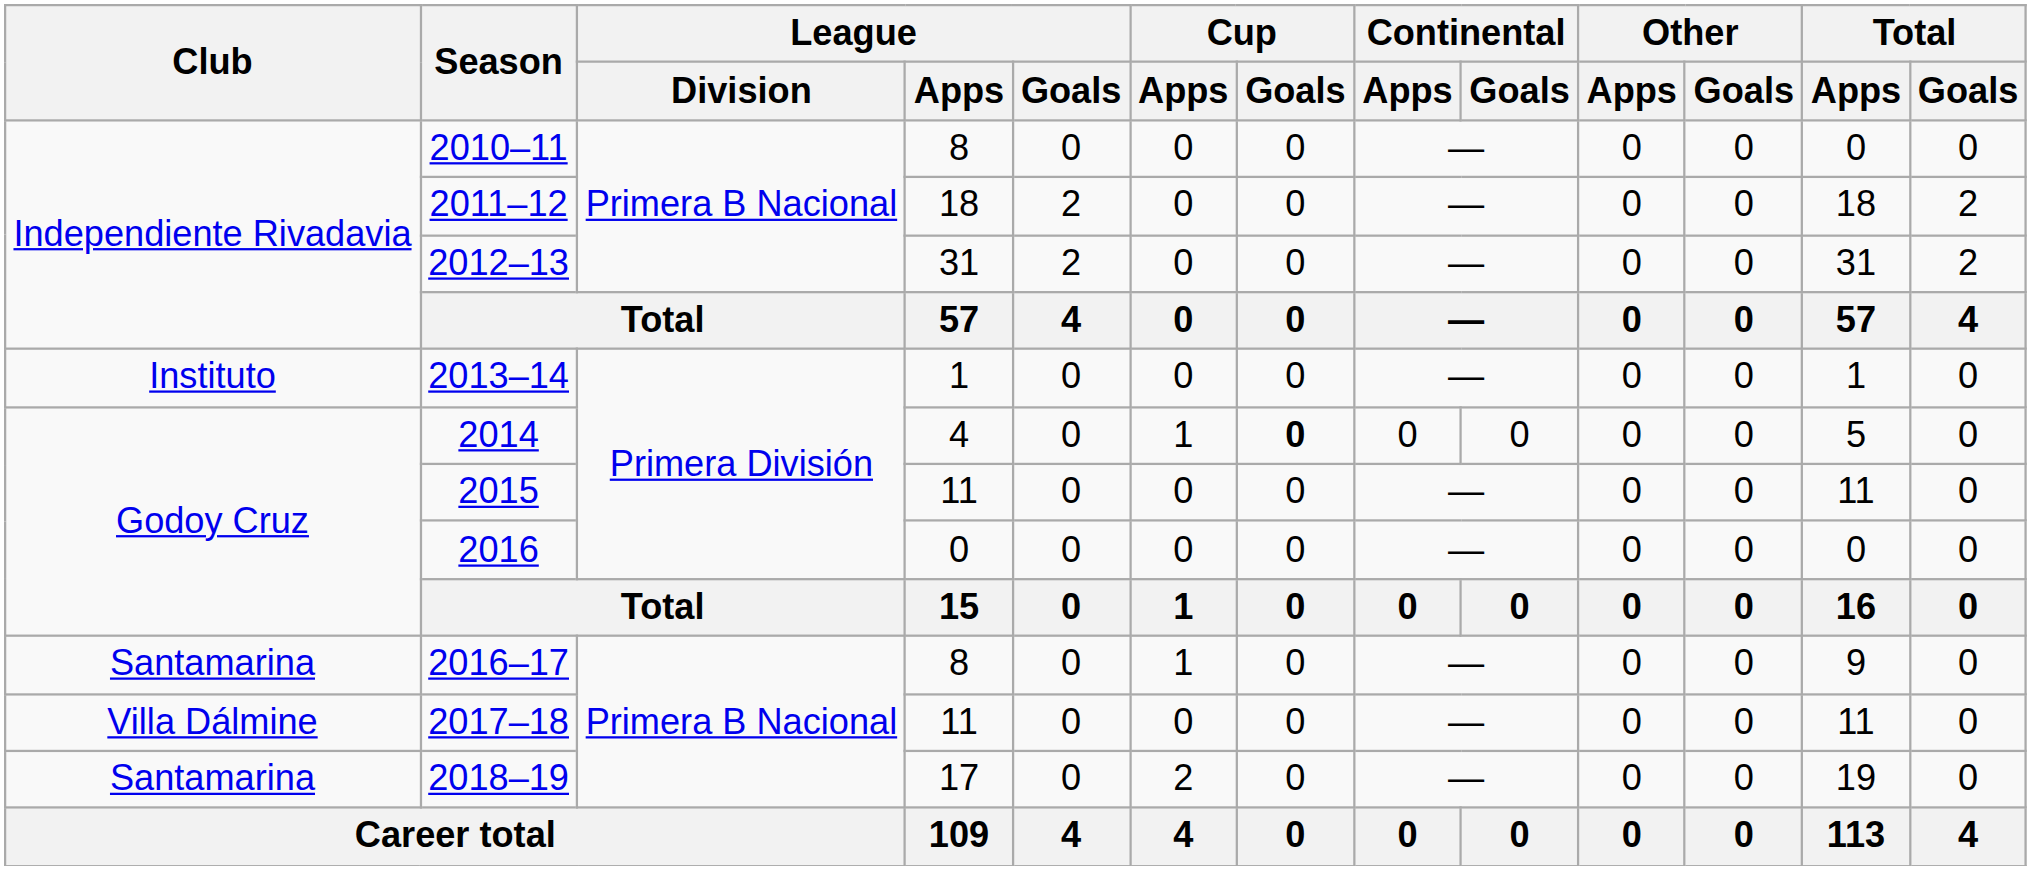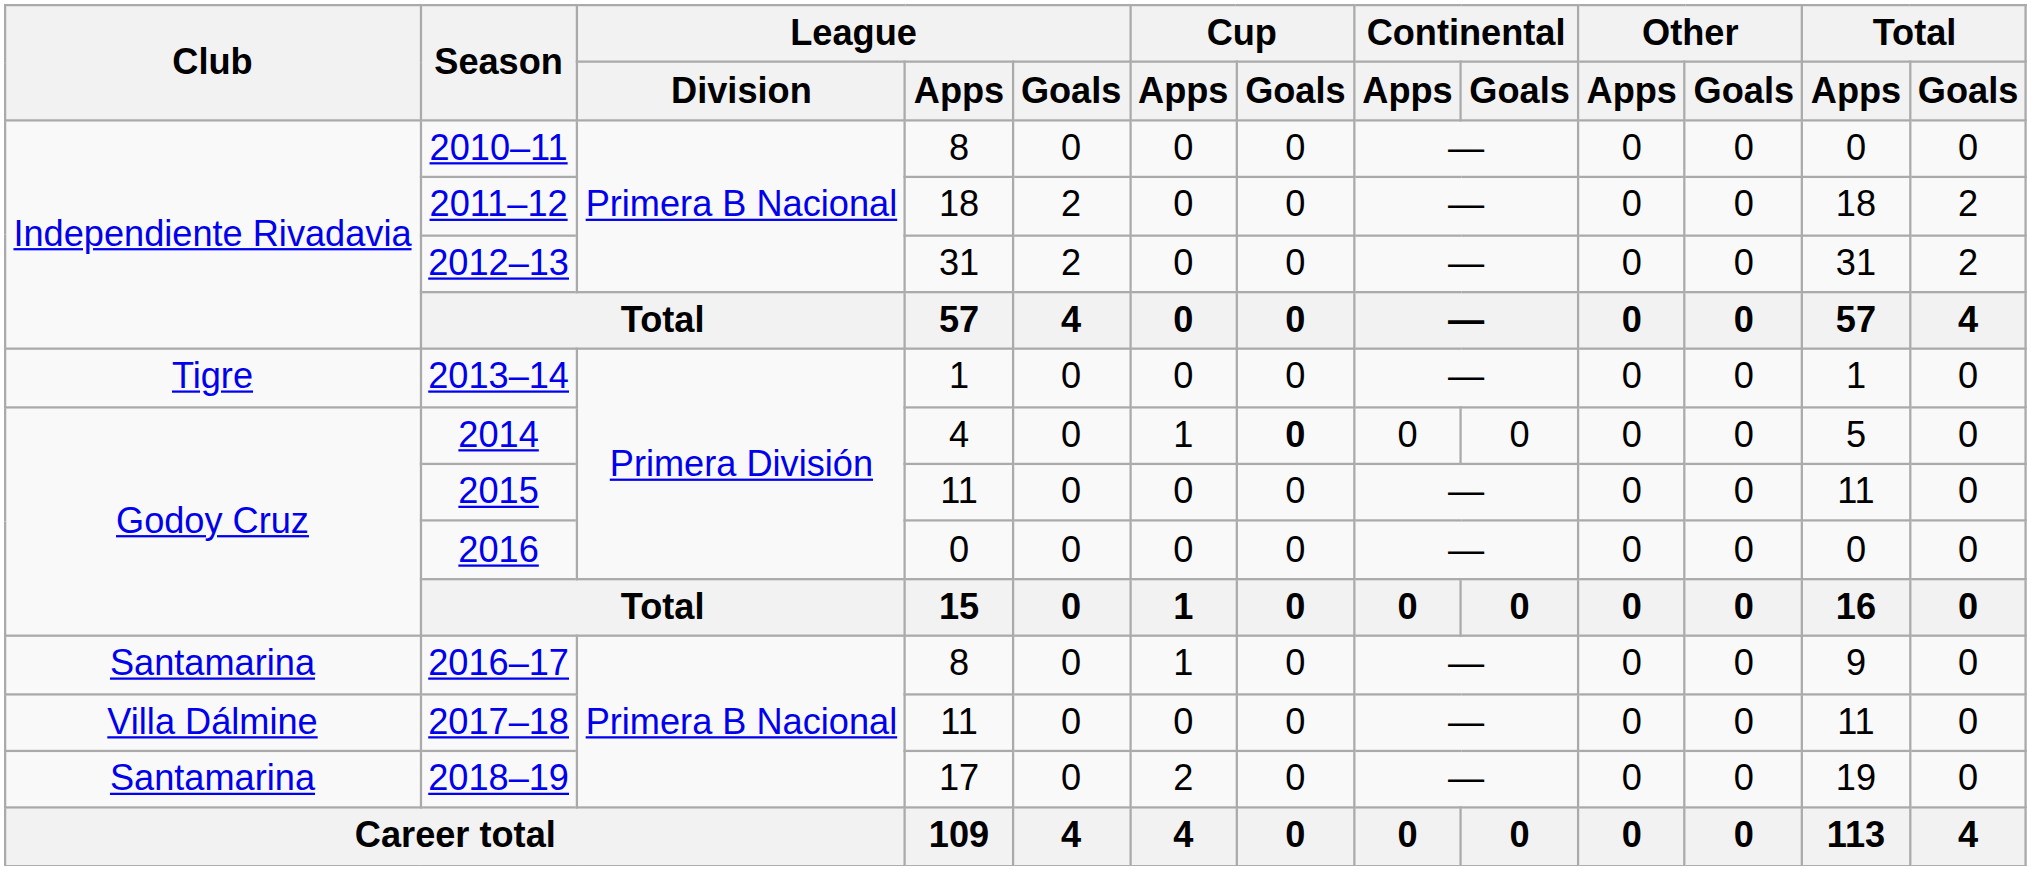 <table class="wikitable" style="text-align:center">
 <tr>
 <th rowspan="2">Club</th>
 <th rowspan="2">Season</th>
 <th colspan="3">League</th>
 <th colspan="2">Cup</th>
 <th colspan="2">Continental</th>
 <th colspan="2">Other</th>
 <th colspan="2">Total</th>
 </tr>
 <tr>
 <th>Division</th>
 <th>Apps</th>
 <th>Goals</th>
 <th>Apps</th>
 <th>Goals</th>
 <th>Apps</th>
 <th>Goals</th>
 <th>Apps</th>
 <th>Goals</th>
 <th>Apps</th>
 <th>Goals</th>
 </tr>
 <tr>
 <td rowspan="4"><a href='#'>Independiente Rivadavia</a></td>
 <td><a href='#'>2010–11</a></td>
 <td rowspan="3"><a href='#'>Primera B Nacional</a></td>
 <td>8</td>
 <td>0</td>
 <td>0</td>
 <td>0</td>
 <td colspan="2">—</td>
 <td>0</td>
 <td>0</td>
 <td>0</td>
 <td>0</td>
 </tr>
 <tr>
 <td><a href='#'>2011–12</a></td>
 <td>18</td>
 <td>2</td>
 <td>0</td>
 <td>0</td>
 <td colspan="2">—</td>
 <td>0</td>
 <td>0</td>
 <td>18</td>
 <td>2</td>
 </tr>
 <tr>
 <td><a href='#'>2012–13</a></td>
 <td>31</td>
 <td>2</td>
 <td>0</td>
 <td>0</td>
 <td colspan="2">—</td>
 <td>0</td>
 <td>0</td>
 <td>31</td>
 <td>2</td>
 </tr>
 <tr>
 <th colspan="2">Total</th>
 <th>57</th>
 <th>4</th>
 <th>0</th>
 <th>0</th>
 <th colspan="2">—</th>
 <th>0</th>
 <th>0</th>
 <th>57</th>
 <th>4</th>
 </tr>
 <tr>
-<td rowspan="1"><a href='#'>Instituto</a></td>
+<td rowspan="1"><a href='#'>Tigre</a></td>
 <td><a href='#'>2013–14</a></td>
 <td rowspan="4"><a href='#'>Primera División</a></td>
 <td>1</td>
 <td>0</td>
 <td>0</td>
 <td>0</td>
 <td colspan="2">—</td>
 <td>0</td>
 <td>0</td>
 <td>1</td>
 <td>0</td>
 </tr>
 <tr>
 <td rowspan="4"><a href='#'>Godoy Cruz</a></td>
 <td><a href='#'>2014</a></td>
 <td>4</td>
 <td>0</td>
 <td>1</td>
 <td><strong>0</strong></td>
 <td>0</td>
 <td>0</td>
 <td>0</td>
 <td>0</td>
 <td>5</td>
 <td>0</td>
 </tr>
 <tr>
 <td><a href='#'>2015</a></td>
 <td>11</td>
 <td>0</td>
 <td>0</td>
 <td>0</td>
 <td colspan="2">—</td>
 <td>0</td>
 <td>0</td>
 <td>11</td>
 <td>0</td>
 </tr>
 <tr>
 <td><a href='#'>2016</a></td>
 <td>0</td>
 <td>0</td>
 <td>0</td>
 <td>0</td>
 <td colspan="2">—</td>
 <td>0</td>
 <td>0</td>
 <td>0</td>
 <td>0</td>
 </tr>
 <tr>
 <th colspan="2">Total</th>
 <th>15</th>
 <th>0</th>
 <th>1</th>
 <th>0</th>
 <th>0</th>
 <th>0</th>
 <th>0</th>
 <th>0</th>
 <th>16</th>
 <th>0</th>
 </tr>
 <tr>
 <td rowspan="1"><a href='#'>Santamarina</a></td>
 <td><a href='#'>2016–17</a></td>
 <td rowspan="3"><a href='#'>Primera B Nacional</a></td>
 <td>8</td>
 <td>0</td>
 <td>1</td>
 <td>0</td>
 <td colspan="2">—</td>
 <td>0</td>
 <td>0</td>
 <td>9</td>
 <td>0</td>
 </tr>
 <tr>
 <td rowspan="1"><a href='#'>Villa Dálmine</a></td>
 <td><a href='#'>2017–18</a></td>
 <td>11</td>
 <td>0</td>
 <td>0</td>
 <td>0</td>
 <td colspan="2">—</td>
 <td>0</td>
 <td>0</td>
 <td>11</td>
 <td>0</td>
 </tr>
 <tr>
 <td rowspan="1"><a href='#'>Santamarina</a></td>
 <td><a href='#'>2018–19</a></td>
 <td>17</td>
 <td>0</td>
 <td>2</td>
 <td>0</td>
 <td colspan="2">—</td>
 <td>0</td>
 <td>0</td>
 <td>19</td>
 <td>0</td>
 </tr>
 <tr>
 <th colspan="3">Career total</th>
 <th>109</th>
 <th>4</th>
 <th>4</th>
 <th>0</th>
 <th>0</th>
 <th>0</th>
 <th>0</th>
 <th>0</th>
 <th>113</th>
 <th>4</th>
 </tr>
 </table>
